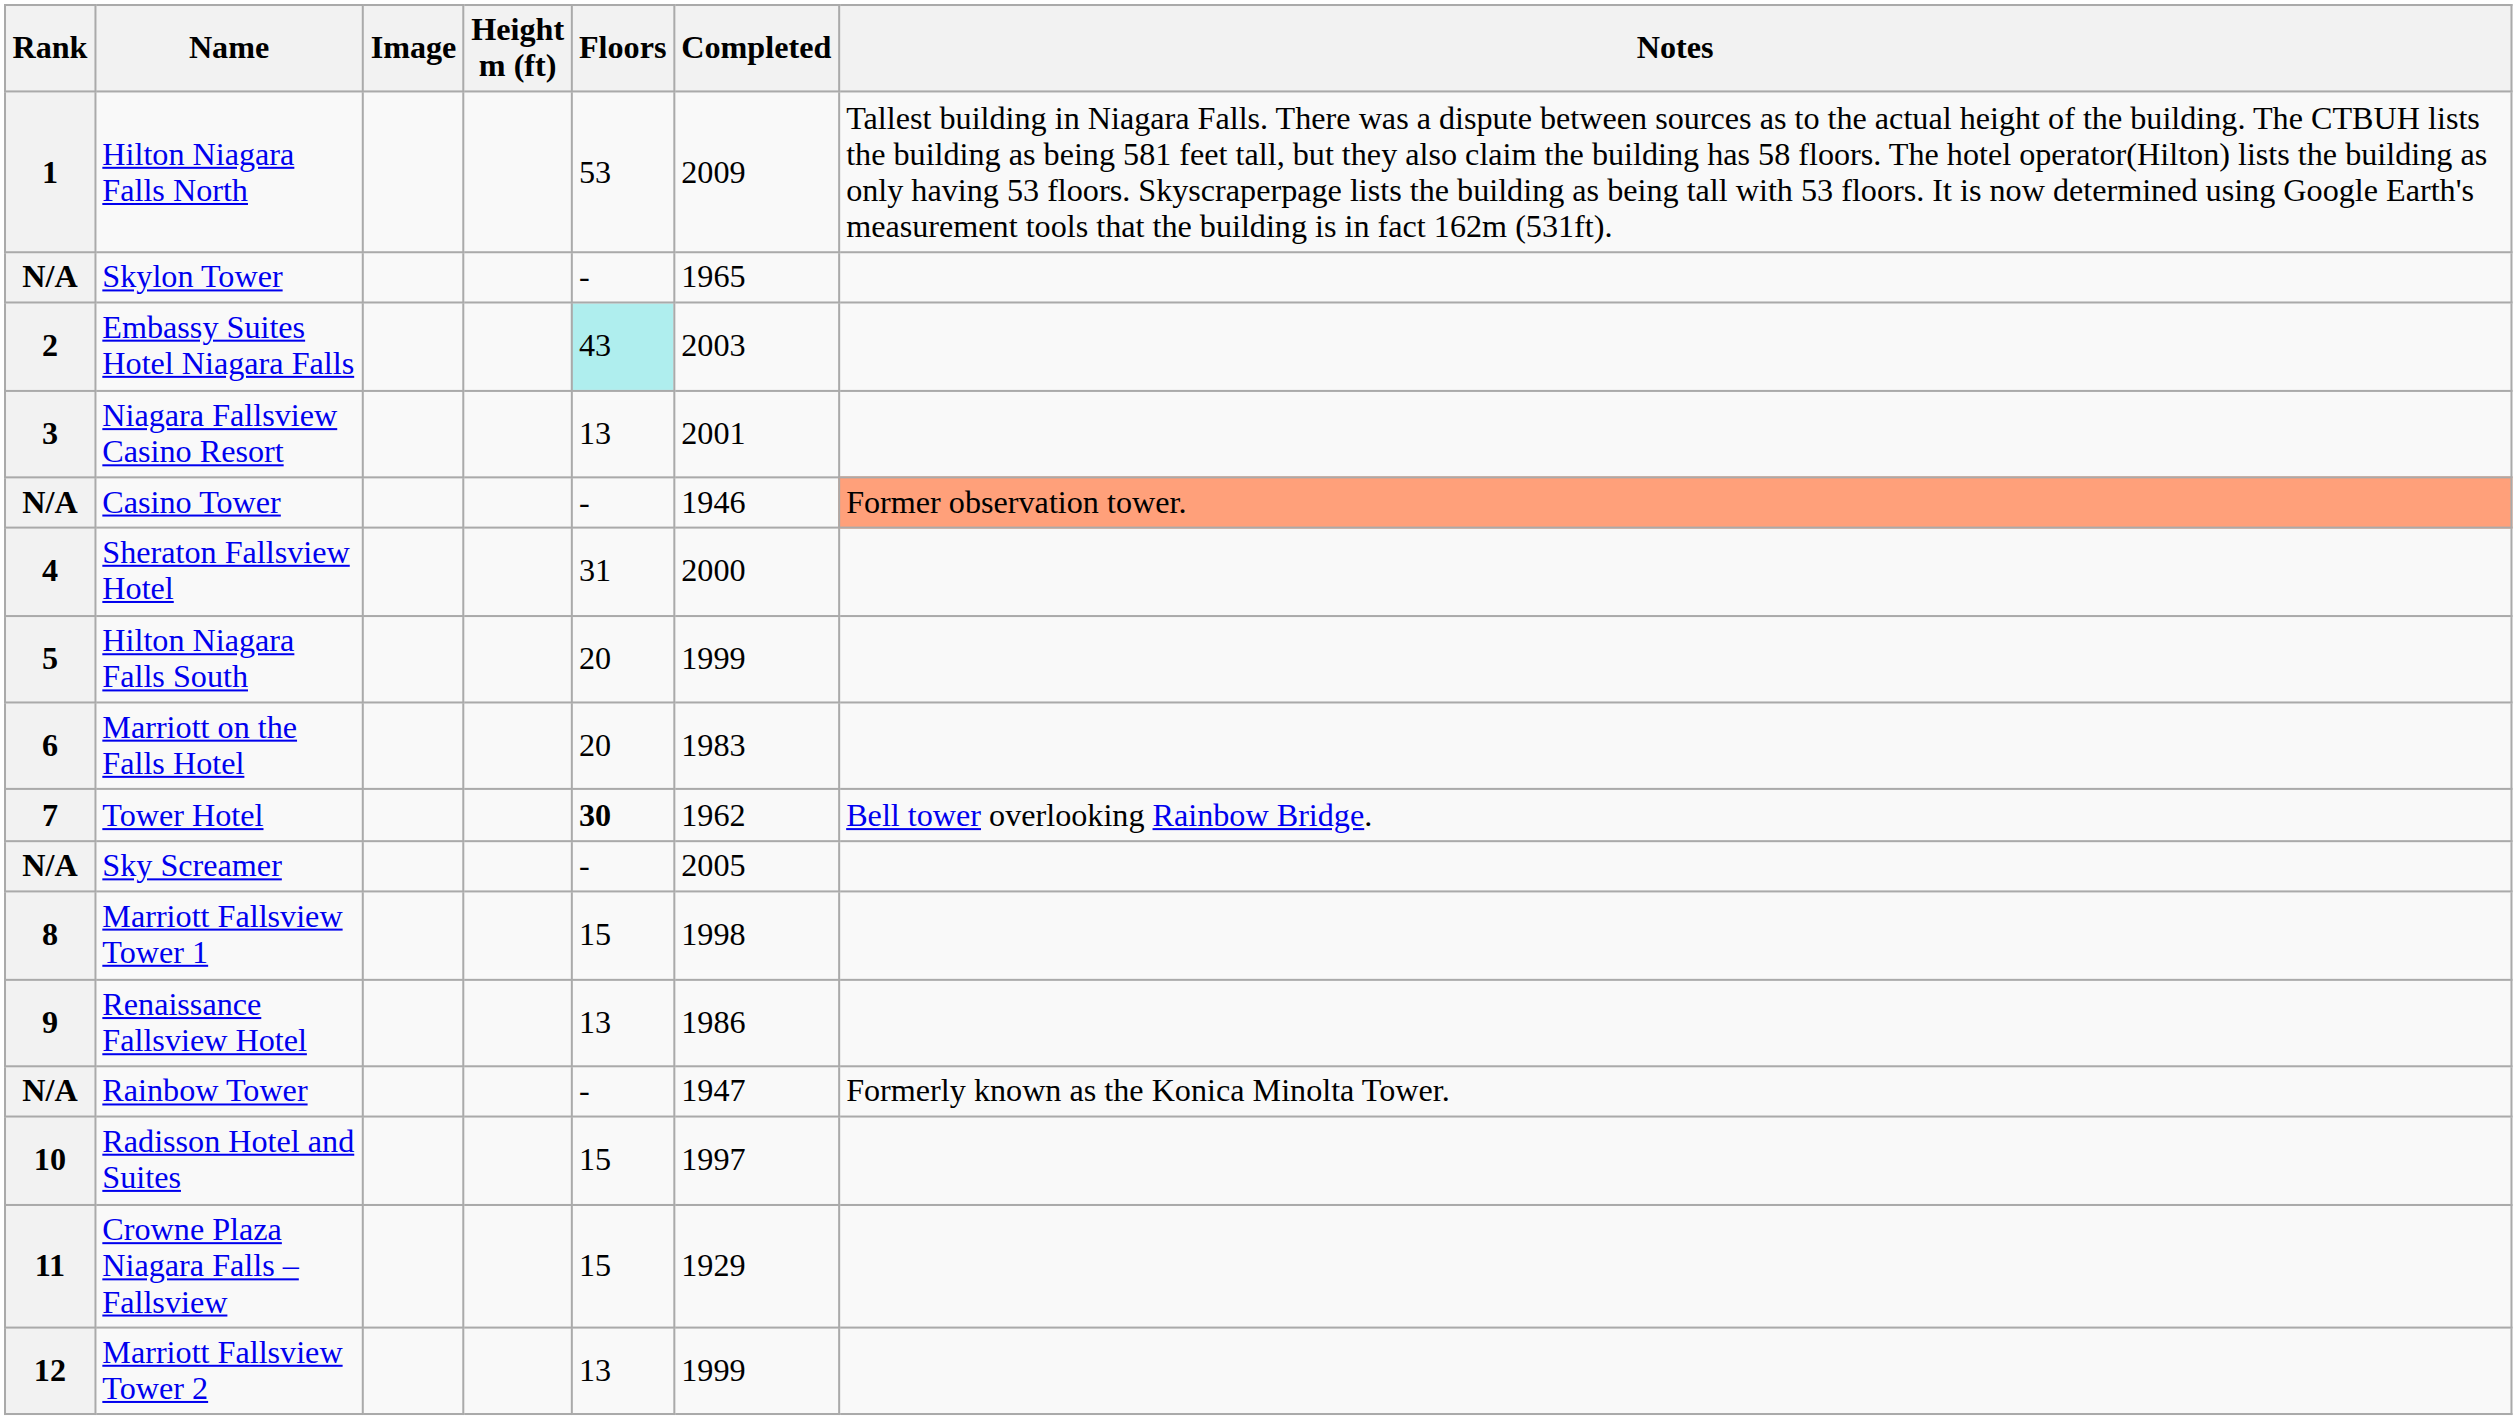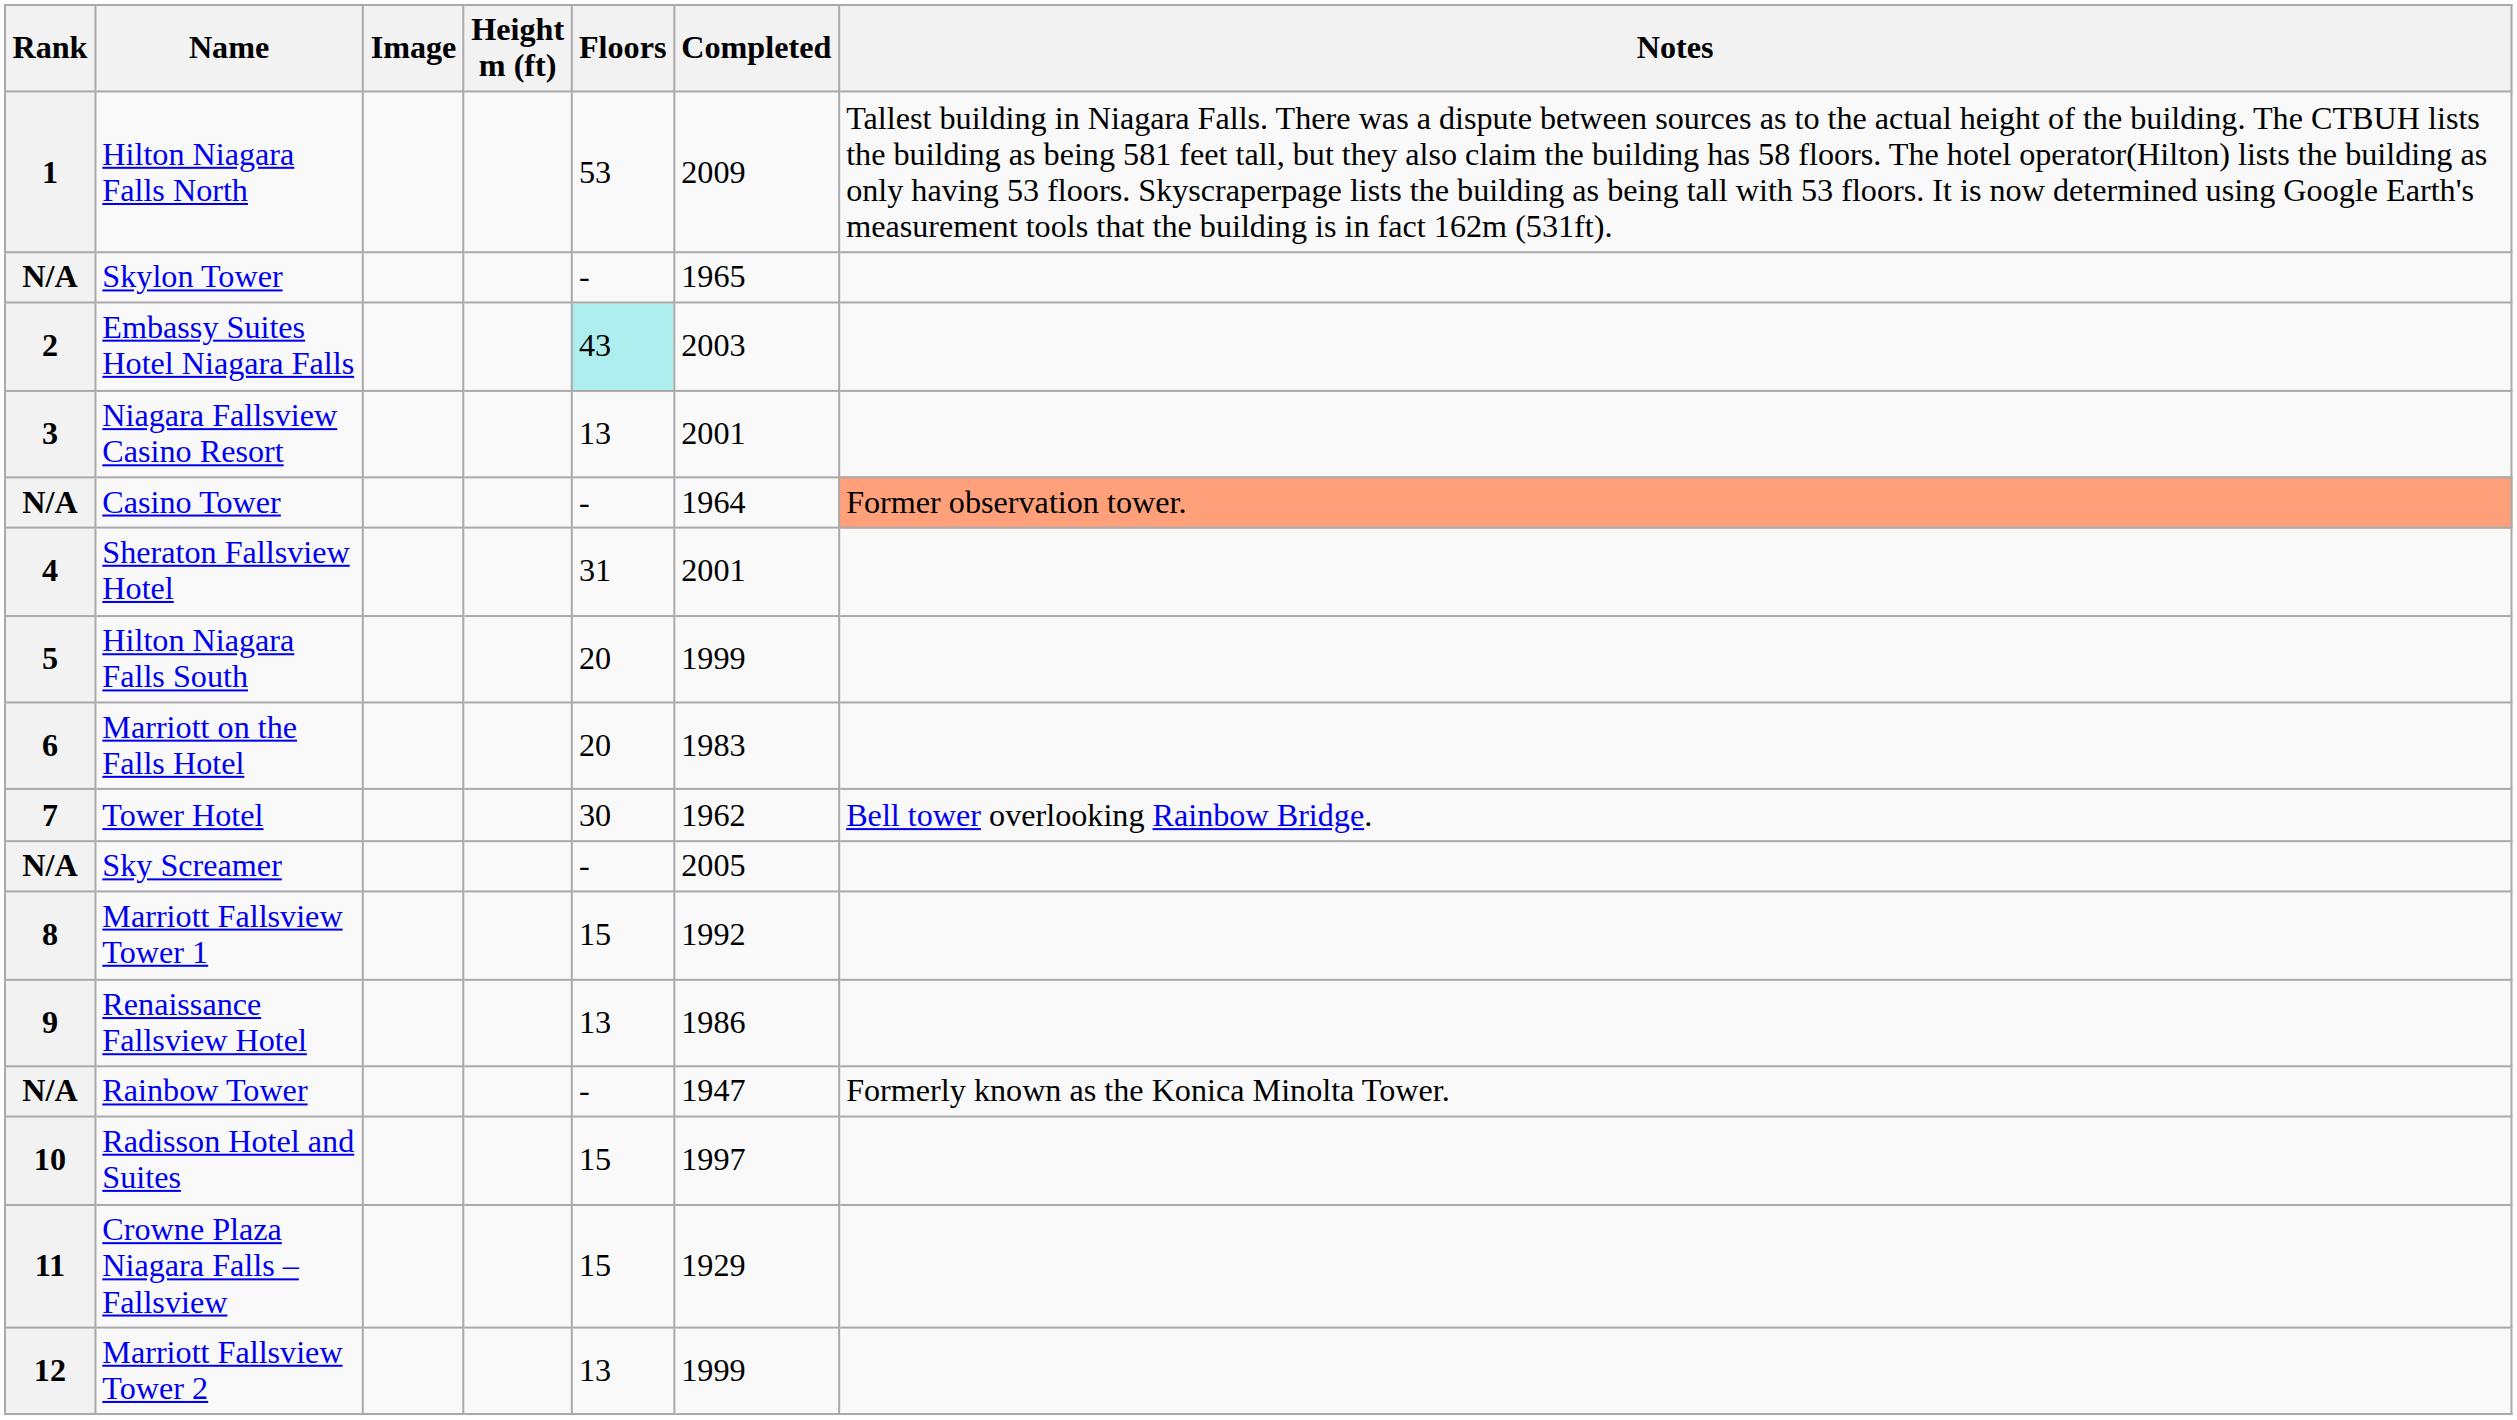 <table class="wikitable sortable">
 <tr>
 <th>Rank</th>
 <th>Name</th>
 <th>Image</th>
 <th>Height<br>m (ft)</th>
 <th>Floors</th>
 <th>Completed</th>
 <th>Notes</th>
 </tr>
 <tr>
 <th>1</th>
 <td><a href='#'>Hilton Niagara Falls North</a></td>
 <td></td>
 <td></td>
 <td>53</td>
 <td>2009</td>
 <td>Tallest building in Niagara Falls. There was a dispute between sources as to the actual height of the building. The CTBUH lists the building as being 581 feet tall, but they also claim the building has 58 floors. The hotel operator(Hilton) lists the building as only having 53 floors. Skyscraperpage lists the building as being  tall with 53 floors. It is now determined using Google Earth's measurement tools that the building is in fact 162m (531ft).</td>
 </tr>
 <tr>
 <th>N/A</th>
 <td><a href='#'>Skylon Tower</a></td>
 <td></td>
 <td></td>
 <td>-</td>
 <td>1965</td>
 <td></td>
 </tr>
 <tr>
 <th>2</th>
 <td><a href='#'>Embassy Suites Hotel Niagara Falls</a></td>
 <td></td>
 <td></td>
 <td style="background: paleturquoise;">43</td>
 <td>2003</td>
 <td></td>
 </tr>
 <tr>
 <th>3</th>
 <td><a href='#'>Niagara Fallsview Casino Resort</a></td>
 <td></td>
 <td></td>
 <td>13</td>
 <td>2001</td>
 <td></td>
 </tr>
 <tr>
 <th>N/A</th>
 <td><a href='#'>Casino Tower</a></td>
 <td></td>
 <td></td>
 <td>-</td>
-<td>1946</td>
+<td>1964</td>
 <td style="background: lightsalmon;">Former observation tower.</td>
 </tr>
 <tr>
 <th>4</th>
 <td><a href='#'>Sheraton Fallsview Hotel</a></td>
 <td></td>
 <td></td>
 <td>31</td>
-<td>2000</td>
+<td>2001</td>
 <td></td>
 </tr>
 <tr>
 <th>5</th>
 <td><a href='#'>Hilton Niagara Falls South</a></td>
 <td></td>
 <td></td>
 <td>20</td>
 <td>1999</td>
 <td></td>
 </tr>
 <tr>
 <th>6</th>
 <td><a href='#'>Marriott on the Falls Hotel</a></td>
 <td></td>
 <td></td>
 <td>20</td>
 <td>1983</td>
 <td></td>
 </tr>
 <tr>
 <th>7</th>
 <td><a href='#'>Tower Hotel</a></td>
 <td></td>
 <td></td>
-<td><strong>30</strong></td>
+<td>30</td>
 <td>1962</td>
 <td><a href='#'>Bell tower</a> overlooking <a href='#'>Rainbow Bridge</a>.</td>
 </tr>
 <tr>
 <th>N/A</th>
 <td><a href='#'>Sky Screamer</a></td>
 <td></td>
 <td></td>
 <td>-</td>
 <td>2005</td>
 <td></td>
 </tr>
 <tr>
 <th>8</th>
 <td><a href='#'>Marriott Fallsview Tower 1</a></td>
 <td></td>
 <td></td>
 <td>15</td>
-<td>1998</td>
+<td>1992</td>
 <td></td>
 </tr>
 <tr>
 <th>9</th>
 <td><a href='#'>Renaissance Fallsview Hotel</a></td>
 <td></td>
 <td></td>
 <td>13</td>
 <td>1986</td>
 <td></td>
 </tr>
 <tr>
 <th>N/A</th>
 <td><a href='#'>Rainbow Tower</a></td>
 <td></td>
 <td></td>
 <td>-</td>
 <td>1947</td>
 <td>Formerly known as the Konica Minolta Tower.</td>
 </tr>
 <tr>
 <th>10</th>
 <td><a href='#'>Radisson Hotel and Suites</a></td>
 <td></td>
 <td></td>
 <td>15</td>
 <td>1997</td>
 <td></td>
 </tr>
 <tr>
 <th>11</th>
 <td><a href='#'>Crowne Plaza Niagara Falls – Fallsview</a></td>
 <td></td>
 <td></td>
 <td>15</td>
 <td>1929</td>
 <td></td>
 </tr>
 <tr>
 <th>12</th>
 <td><a href='#'>Marriott Fallsview Tower 2</a></td>
 <td></td>
 <td></td>
 <td>13</td>
 <td>1999</td>
 <td></td>
 </tr>
 </table>
